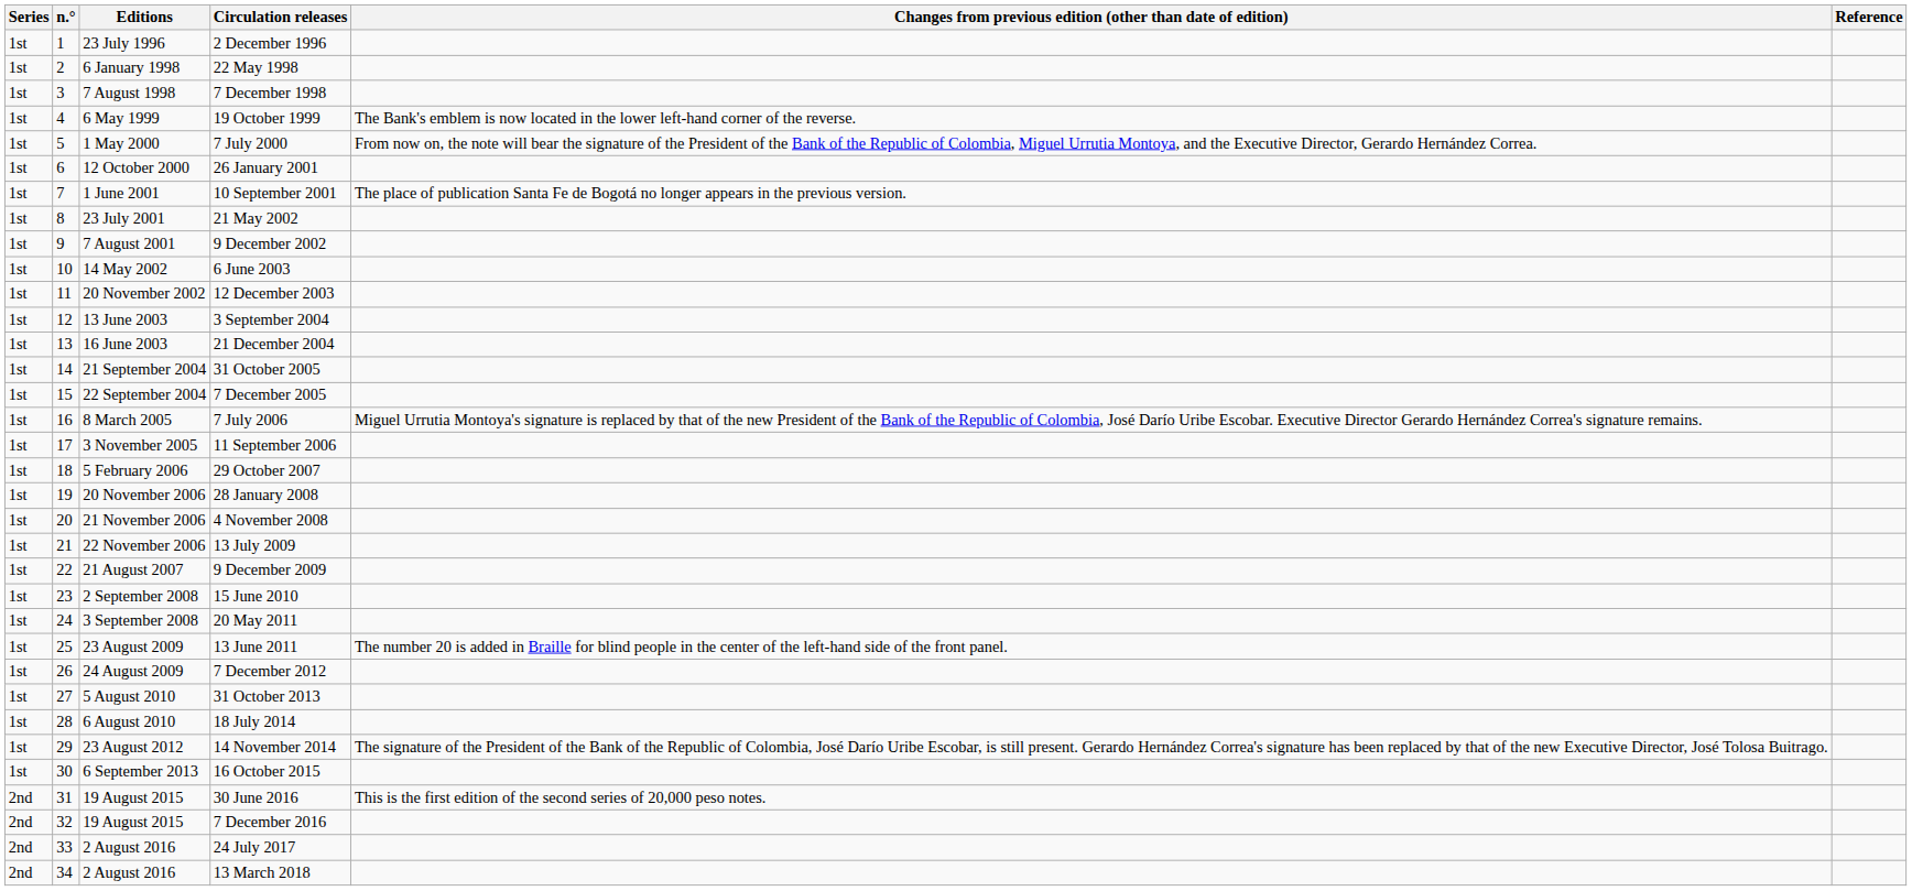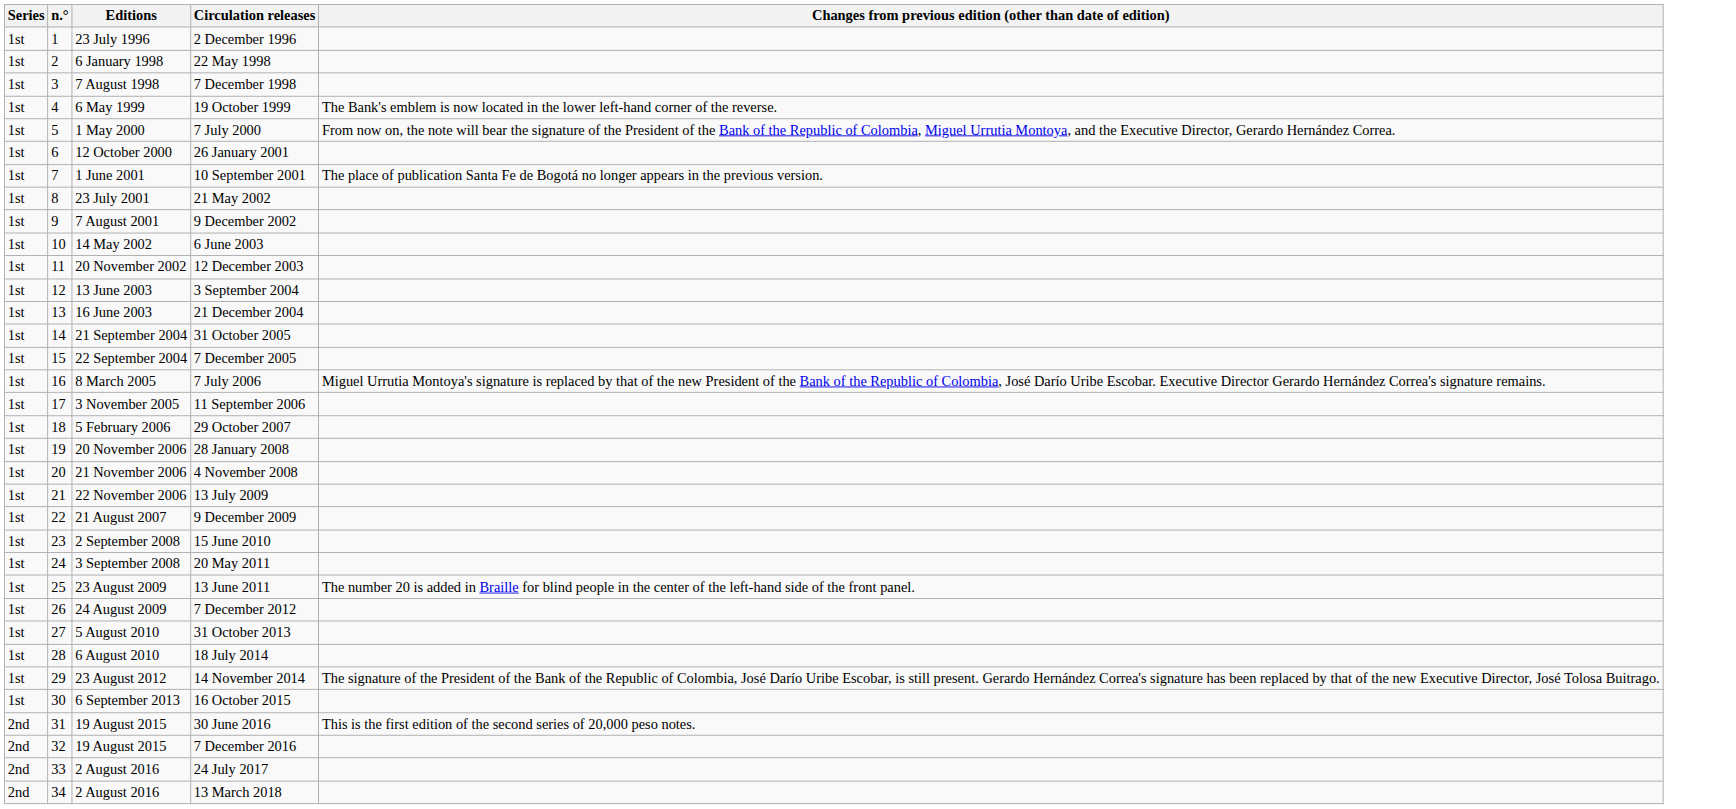 <table class="wikitable">
 <tr>
 <th>Series</th>
 <th>n.°</th>
 <th>Editions</th>
 <th>Circulation releases</th>
 <th>Changes from previous edition (other than date of edition)</th>
-<th>Reference</th>
 </tr>
 <tr>
 <td>1st</td>
 <td>1</td>
 <td>23 July 1996</td>
 <td>2 December 1996</td>
-<td></td>
 <td></td>
 </tr>
 <tr>
 <td>1st</td>
 <td>2</td>
 <td>6 January 1998</td>
 <td>22 May 1998</td>
 <td></td>
-<td></td>
 </tr>
 <tr>
 <td>1st</td>
 <td>3</td>
 <td>7 August 1998</td>
 <td>7 December 1998</td>
-<td></td>
 <td></td>
 </tr>
 <tr>
 <td>1st</td>
 <td>4</td>
 <td>6 May 1999</td>
 <td>19 October 1999</td>
 <td>The Bank's emblem is now located in the lower left-hand corner of the reverse.</td>
-<td></td>
 </tr>
 <tr>
 <td>1st</td>
 <td>5</td>
 <td><abbr>1</abbr> May 2000</td>
 <td>7 July 2000</td>
 <td>From now on, the note will bear the signature of the President of the <a href='#'>Bank of the Republic of Colombia</a>, <a href='#'>Miguel Urrutia Montoya</a>, and the Executive Director, Gerardo Hernández Correa.</td>
-<td></td>
 </tr>
 <tr>
 <td>1st</td>
 <td>6</td>
 <td>12 October 2000</td>
 <td>26 January 2001</td>
-<td></td>
 <td></td>
 </tr>
 <tr>
 <td>1st</td>
 <td>7</td>
 <td><abbr>1</abbr> June 2001</td>
 <td>10 September 2001</td>
 <td>The place of publication Santa Fe de Bogotá no longer appears in the previous version.</td>
-<td></td>
 </tr>
 <tr>
 <td>1st</td>
 <td>8</td>
 <td>23 July 2001</td>
 <td>21 May 2002</td>
-<td></td>
 <td></td>
 </tr>
 <tr>
 <td>1st</td>
 <td>9</td>
 <td>7 August 2001</td>
 <td>9 December 2002</td>
 <td></td>
-<td></td>
 </tr>
 <tr>
 <td>1st</td>
 <td>10</td>
 <td>14 May 2002</td>
 <td>6 June 2003</td>
-<td></td>
 <td></td>
 </tr>
 <tr>
 <td>1st</td>
 <td>11</td>
 <td>20 November 2002</td>
 <td>12 December 2003</td>
 <td></td>
-<td></td>
 </tr>
 <tr>
 <td>1st</td>
 <td>12</td>
 <td>13 June 2003</td>
 <td>3 September 2004</td>
-<td></td>
 <td></td>
 </tr>
 <tr>
 <td>1st</td>
 <td>13</td>
 <td>16 June 2003</td>
 <td>21 December 2004</td>
 <td></td>
-<td></td>
 </tr>
 <tr>
 <td>1st</td>
 <td>14</td>
 <td>21 September 2004</td>
 <td>31 October 2005</td>
-<td></td>
 <td></td>
 </tr>
 <tr>
 <td>1st</td>
 <td>15</td>
 <td>22 September 2004</td>
 <td>7 December 2005</td>
 <td></td>
-<td></td>
 </tr>
 <tr>
 <td>1st</td>
 <td>16</td>
 <td>8 March 2005</td>
 <td>7 July 2006</td>
 <td>Miguel Urrutia Montoya's signature is replaced by that of the new President of the <a href='#'>Bank of the Republic of Colombia</a>, José Darío Uribe Escobar. Executive Director Gerardo Hernández Correa's signature remains.</td>
-<td></td>
 </tr>
 <tr>
 <td>1st</td>
 <td>17</td>
 <td>3 November 2005</td>
 <td>11 September 2006</td>
-<td></td>
 <td></td>
 </tr>
 <tr>
 <td>1st</td>
 <td>18</td>
 <td>5 February 2006</td>
 <td>29 October 2007</td>
 <td></td>
-<td></td>
 </tr>
 <tr>
 <td>1st</td>
 <td>19</td>
 <td>20 November 2006</td>
 <td>28 January 2008</td>
-<td></td>
 <td></td>
 </tr>
 <tr>
 <td>1st</td>
 <td>20</td>
 <td>21 November 2006</td>
 <td>4 November 2008</td>
 <td></td>
-<td></td>
 </tr>
 <tr>
 <td>1st</td>
 <td>21</td>
 <td>22 November 2006</td>
 <td>13 July 2009</td>
-<td></td>
 <td></td>
 </tr>
 <tr>
 <td>1st</td>
 <td>22</td>
 <td>21 August 2007</td>
 <td>9 December 2009</td>
 <td></td>
-<td></td>
 </tr>
 <tr>
 <td>1st</td>
 <td>23</td>
 <td>2 September 2008</td>
 <td>15 June 2010</td>
-<td></td>
 <td></td>
 </tr>
 <tr>
 <td>1st</td>
 <td>24</td>
 <td>3 September 2008</td>
 <td>20 May 2011</td>
 <td></td>
-<td></td>
 </tr>
 <tr>
 <td>1st</td>
 <td>25</td>
 <td>23 August 2009</td>
 <td>13 June 2011</td>
 <td>The number 20 is added in <a href='#'>Braille</a> for blind people in the center of the left-hand side of the front panel.</td>
-<td></td>
 </tr>
 <tr>
 <td>1st</td>
 <td>26</td>
 <td>24 August 2009</td>
 <td>7 December 2012</td>
-<td></td>
 <td></td>
 </tr>
 <tr>
 <td>1st</td>
 <td>27</td>
 <td>5 August 2010</td>
 <td>31 October 2013</td>
 <td></td>
-<td></td>
 </tr>
 <tr>
 <td>1st</td>
 <td>28</td>
 <td>6 August 2010</td>
 <td>18 July 2014</td>
-<td></td>
 <td></td>
 </tr>
 <tr>
 <td>1st</td>
 <td>29</td>
 <td>23 August 2012</td>
 <td>14 November 2014</td>
 <td>The signature of the President of the Bank of the Republic of Colombia, José Darío Uribe Escobar, is still present. Gerardo Hernández Correa's signature has been replaced by that of the new Executive Director, José Tolosa Buitrago.</td>
-<td></td>
 </tr>
 <tr>
 <td>1st</td>
 <td>30</td>
 <td>6 September 2013</td>
 <td>16 October 2015</td>
-<td></td>
 <td></td>
 </tr>
 <tr>
 <td>2nd</td>
 <td>31</td>
 <td>19 August 2015</td>
 <td>30 June 2016</td>
 <td>This is the first edition of the second series of 20,000 peso notes.</td>
-<td></td>
 </tr>
 <tr>
 <td>2nd</td>
 <td>32</td>
 <td>19 August 2015</td>
 <td>7 December 2016</td>
-<td></td>
 <td></td>
 </tr>
 <tr>
 <td>2nd</td>
 <td>33</td>
 <td>2 August 2016</td>
 <td>24 July 2017</td>
 <td></td>
-<td></td>
 </tr>
 <tr>
 <td>2nd</td>
 <td>34</td>
 <td>2 August 2016</td>
 <td>13 March 2018</td>
 <td></td>
-<td></td>
 </tr>
 </table>
